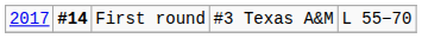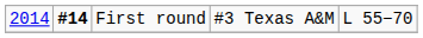 <table class="wikitable" style="text-align:center">
 <tr>
 </tr>
 <tr>
-<td rowspan=1><a href='#'>2017</a></td>
+<td rowspan=1><a href='#'>2014</a></td>
 <td><strong>#14</strong></td>
 <td>First round</td>
 <td>#3 Texas A&M</td>
 <td>L 55−70</td>
 </tr>
 <tr style="text-align:center;">
 </tr>
 </table>
